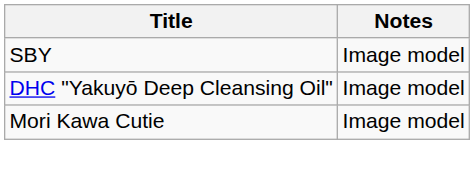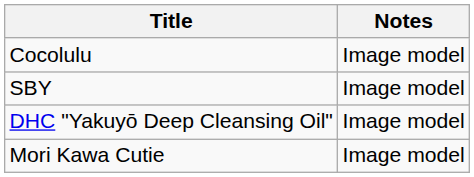 <table class="wikitable">
 <tr>
 <th>Title</th>
 <th>Notes</th>
+</tr>
+<tr>
+<td>Cocolulu</td>
+<td>Image model</td>
 </tr>
 <tr>
 <td>SBY</td>
 <td>Image model</td>
 </tr>
 <tr>
 <td><a href='#'>DHC</a> "Yakuyō Deep Cleansing Oil"</td>
 <td>Image model</td>
 </tr>
 <tr>
 <td>Mori Kawa Cutie</td>
 <td>Image model</td>
 </tr>
 </table>
